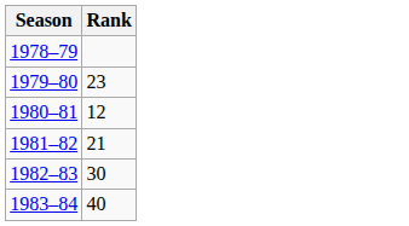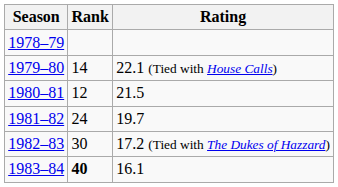 <table class="wikitable">
 <tr>
 <th>Season</th>
 <th>Rank</th>
+<th>Rating</th>
 </tr>
 <tr>
 <td><a href='#'>1978–79</a></td>
 <td></td>
+<td></td>
 </tr>
 <tr>
 <td><a href='#'>1979–80</a></td>
-<td>23</td>
+<td>14</td>
+<td>22.1 <small>(Tied with <em><a href='#'>House Calls</a></em>)</small></td>
 </tr>
 <tr>
 <td><a href='#'>1980–81</a></td>
 <td>12</td>
+<td>21.5</td>
 </tr>
 <tr>
 <td><a href='#'>1981–82</a></td>
-<td>21</td>
+<td>24</td>
+<td>19.7</td>
 </tr>
 <tr>
 <td><a href='#'>1982–83</a></td>
 <td>30</td>
+<td>17.2 <small>(Tied with <em><a href='#'>The Dukes of Hazzard</a></em>)</small></td>
 </tr>
 <tr>
 <td><a href='#'>1983–84</a></td>
-<td>40</td>
+<td><strong>40</strong></td>
+<td>16.1</td>
 </tr>
 </table>
